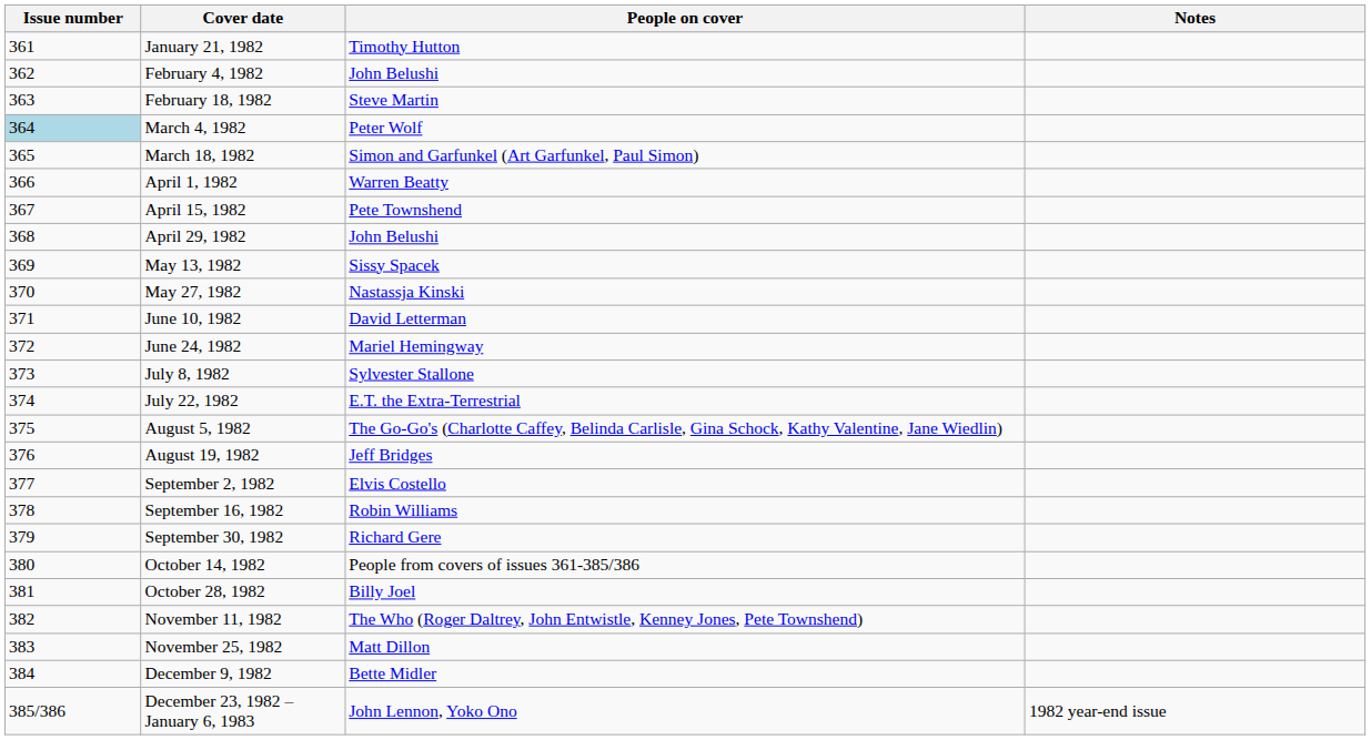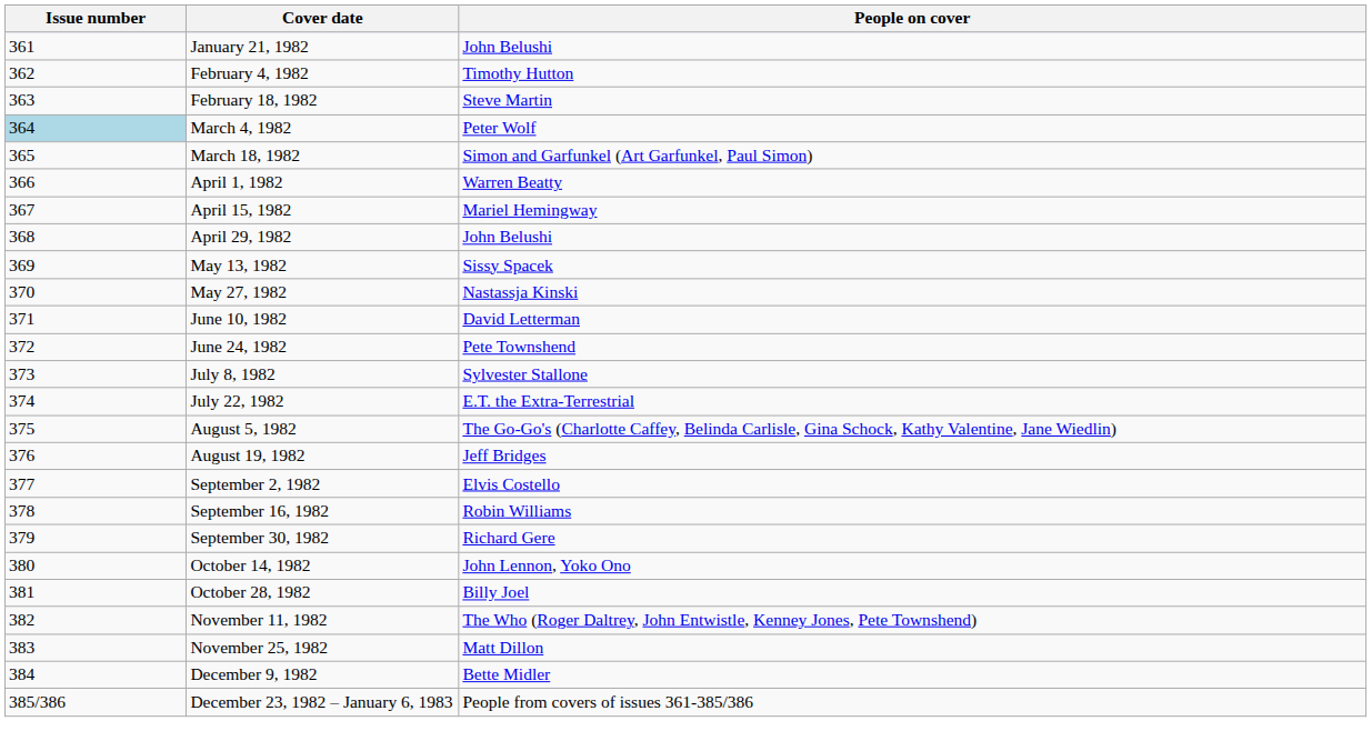 <table class="wikitable sortable" style="margin:auto;width:100%;">
 <tr style="background:#ccf;">
 <th style="width:10%;">Issue number</th>
 <th style="width:15%;">Cover date</th>
 <th style="width:50%;">People on cover</th>
-<th style="width:25%;">Notes</th>
 </tr>
 <tr>
 <td>361</td>
 <td>January 21, 1982</td>
-<td><a href='#'>Timothy Hutton</a></td>
-<td></td>
+<td><a href='#'>John Belushi</a></td>
 </tr>
 <tr>
 <td>362</td>
 <td>February 4, 1982</td>
-<td><a href='#'>John Belushi</a></td>
-<td></td>
+<td><a href='#'>Timothy Hutton</a></td>
 </tr>
 <tr>
 <td>363</td>
 <td>February 18, 1982</td>
 <td><a href='#'>Steve Martin</a></td>
-<td></td>
 </tr>
 <tr>
 <td style="background: lightblue;">364</td>
 <td>March 4, 1982</td>
 <td><a href='#'>Peter Wolf</a></td>
-<td></td>
 </tr>
 <tr>
 <td>365</td>
 <td>March 18, 1982</td>
 <td><a href='#'>Simon and Garfunkel</a> (<a href='#'>Art Garfunkel</a>, <a href='#'>Paul Simon</a>)</td>
-<td></td>
 </tr>
 <tr>
 <td>366</td>
 <td>April 1, 1982</td>
 <td><a href='#'>Warren Beatty</a></td>
-<td></td>
 </tr>
 <tr>
 <td>367</td>
 <td>April 15, 1982</td>
-<td><a href='#'>Pete Townshend</a></td>
-<td></td>
+<td><a href='#'>Mariel Hemingway</a></td>
 </tr>
 <tr>
 <td>368</td>
 <td>April 29, 1982</td>
 <td><a href='#'>John Belushi</a></td>
-<td></td>
 </tr>
 <tr>
 <td>369</td>
 <td>May 13, 1982</td>
 <td><a href='#'>Sissy Spacek</a></td>
-<td></td>
 </tr>
 <tr>
 <td>370</td>
 <td>May 27, 1982</td>
 <td><a href='#'>Nastassja Kinski</a></td>
-<td></td>
 </tr>
 <tr>
 <td>371</td>
 <td>June 10, 1982</td>
 <td><a href='#'>David Letterman</a></td>
-<td></td>
 </tr>
 <tr>
 <td>372</td>
 <td>June 24, 1982</td>
-<td><a href='#'>Mariel Hemingway</a></td>
-<td></td>
+<td><a href='#'>Pete Townshend</a></td>
 </tr>
 <tr>
 <td>373</td>
 <td>July 8, 1982</td>
 <td><a href='#'>Sylvester Stallone</a></td>
-<td></td>
 </tr>
 <tr>
 <td>374</td>
 <td>July 22, 1982</td>
 <td><a href='#'>E.T. the Extra-Terrestrial</a></td>
-<td></td>
 </tr>
 <tr>
 <td>375</td>
 <td>August 5, 1982</td>
 <td><a href='#'>The Go-Go's</a> (<a href='#'>Charlotte Caffey</a>, <a href='#'>Belinda Carlisle</a>, <a href='#'>Gina Schock</a>, <a href='#'>Kathy Valentine</a>, <a href='#'>Jane Wiedlin</a>)</td>
-<td></td>
 </tr>
 <tr>
 <td>376</td>
 <td>August 19, 1982</td>
 <td><a href='#'>Jeff Bridges</a></td>
-<td></td>
 </tr>
 <tr>
 <td>377</td>
 <td>September 2, 1982</td>
 <td><a href='#'>Elvis Costello</a></td>
-<td></td>
 </tr>
 <tr>
 <td>378</td>
 <td>September 16, 1982</td>
 <td><a href='#'>Robin Williams</a></td>
-<td></td>
 </tr>
 <tr>
 <td>379</td>
 <td>September 30, 1982</td>
 <td><a href='#'>Richard Gere</a></td>
-<td></td>
 </tr>
 <tr>
 <td>380</td>
 <td>October 14, 1982</td>
-<td>People from covers of issues 361-385/386</td>
-<td></td>
+<td><a href='#'>John Lennon</a>, <a href='#'>Yoko Ono</a></td>
 </tr>
 <tr>
 <td>381</td>
 <td>October 28, 1982</td>
 <td><a href='#'>Billy Joel</a></td>
-<td></td>
 </tr>
 <tr>
 <td>382</td>
 <td>November 11, 1982</td>
 <td><a href='#'>The Who</a> (<a href='#'>Roger Daltrey</a>, <a href='#'>John Entwistle</a>, <a href='#'>Kenney Jones</a>, <a href='#'>Pete Townshend</a>)</td>
-<td></td>
 </tr>
 <tr>
 <td>383</td>
 <td>November 25, 1982</td>
 <td><a href='#'>Matt Dillon</a></td>
-<td></td>
 </tr>
 <tr>
 <td>384</td>
 <td>December 9, 1982</td>
 <td><a href='#'>Bette Midler</a></td>
-<td></td>
 </tr>
 <tr>
 <td>385/386</td>
 <td>December 23, 1982 – January 6, 1983</td>
-<td><a href='#'>John Lennon</a>, <a href='#'>Yoko Ono</a></td>
-<td>1982 year-end issue</td>
+<td>People from covers of issues 361-385/386</td>
 </tr>
 </table>
